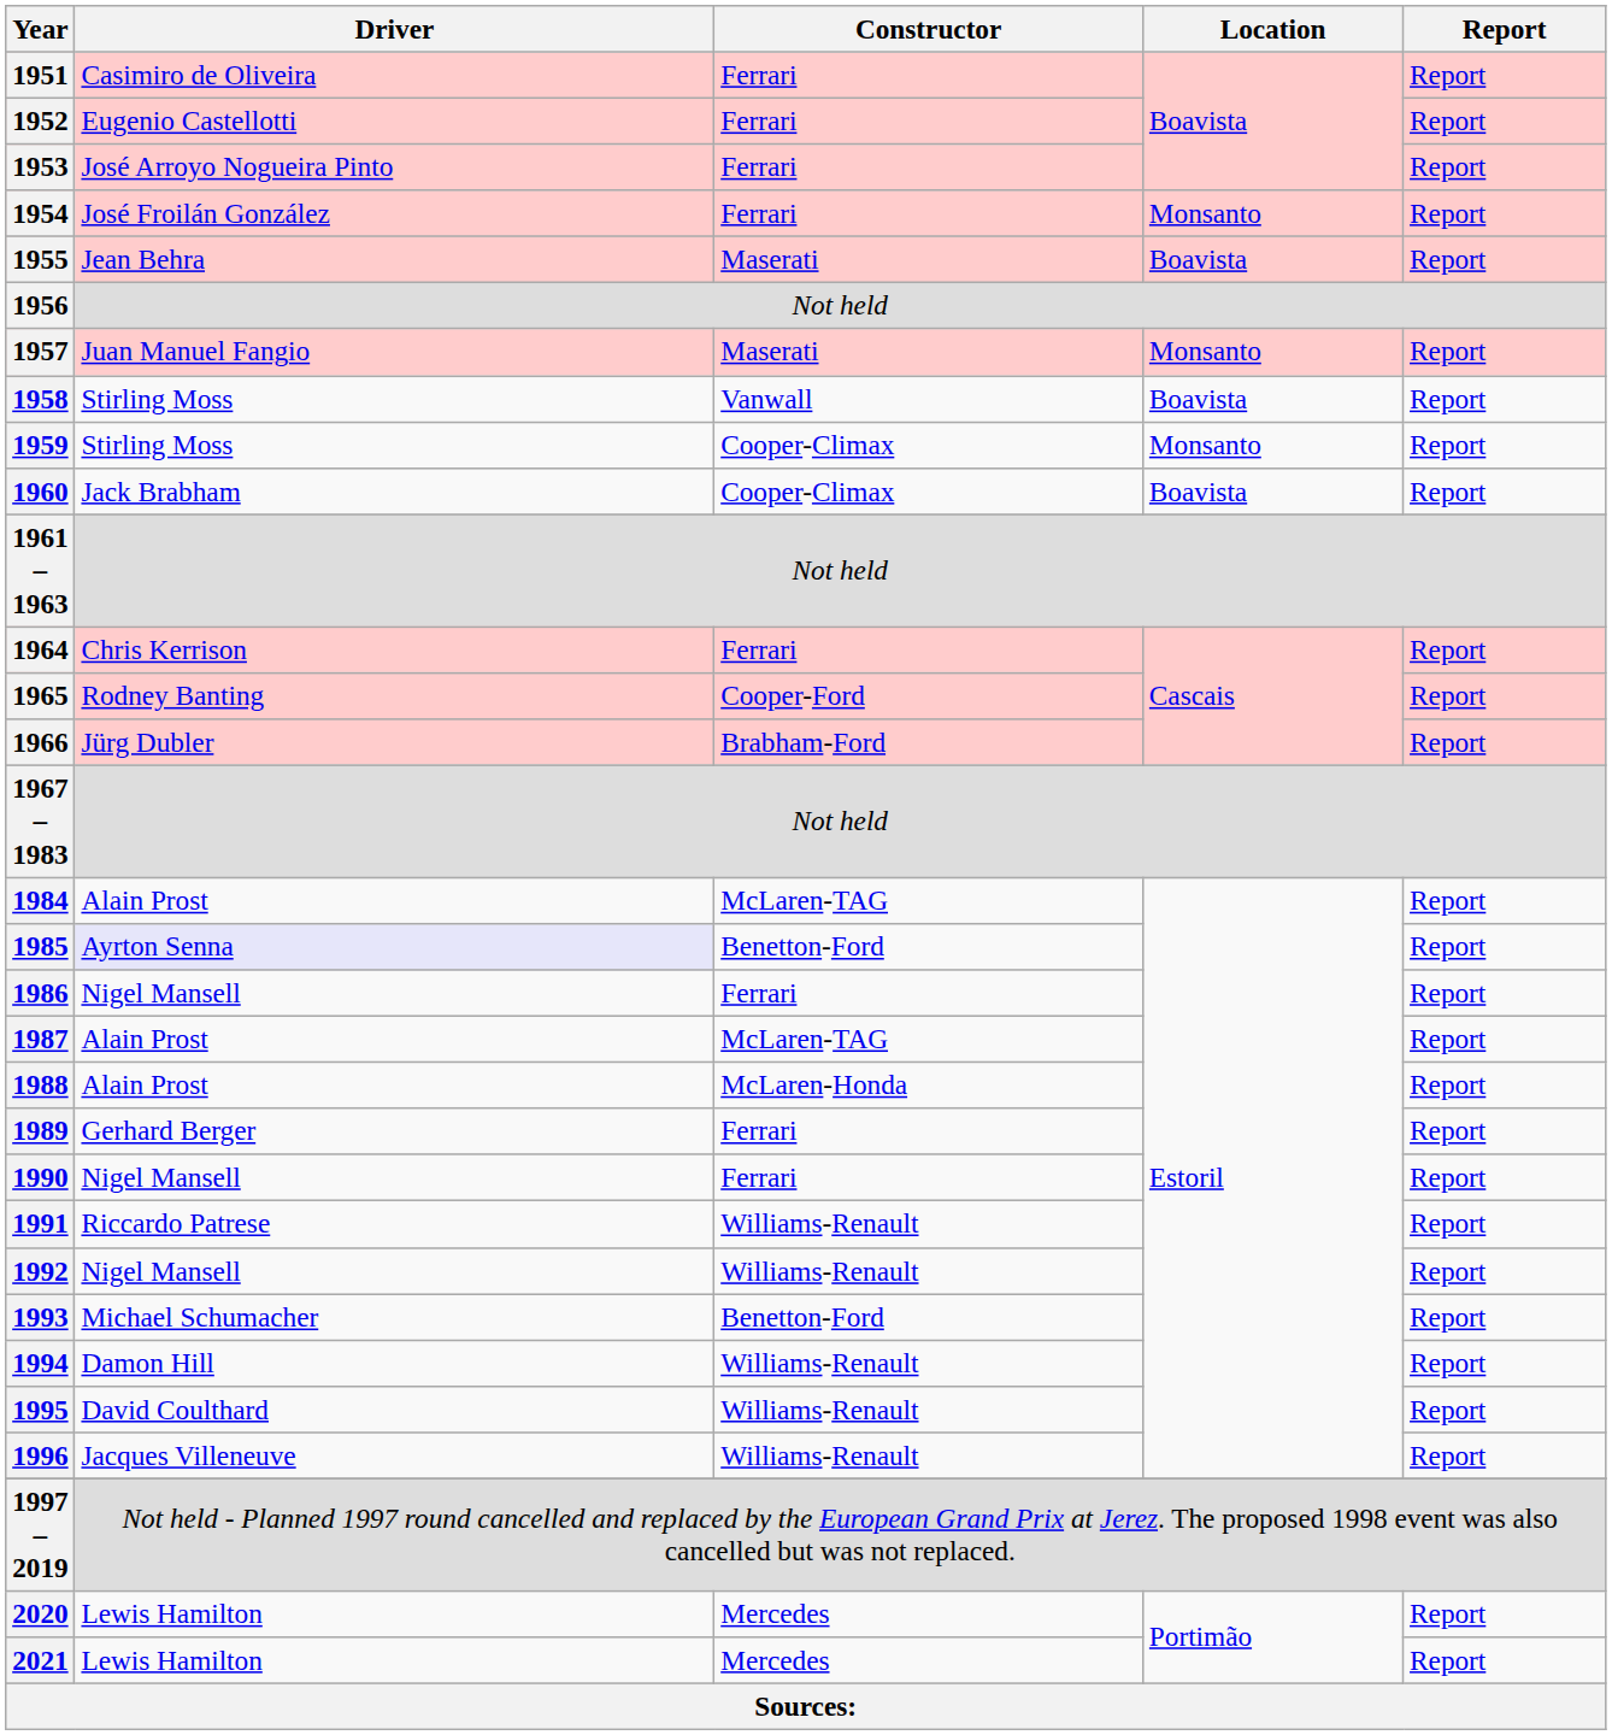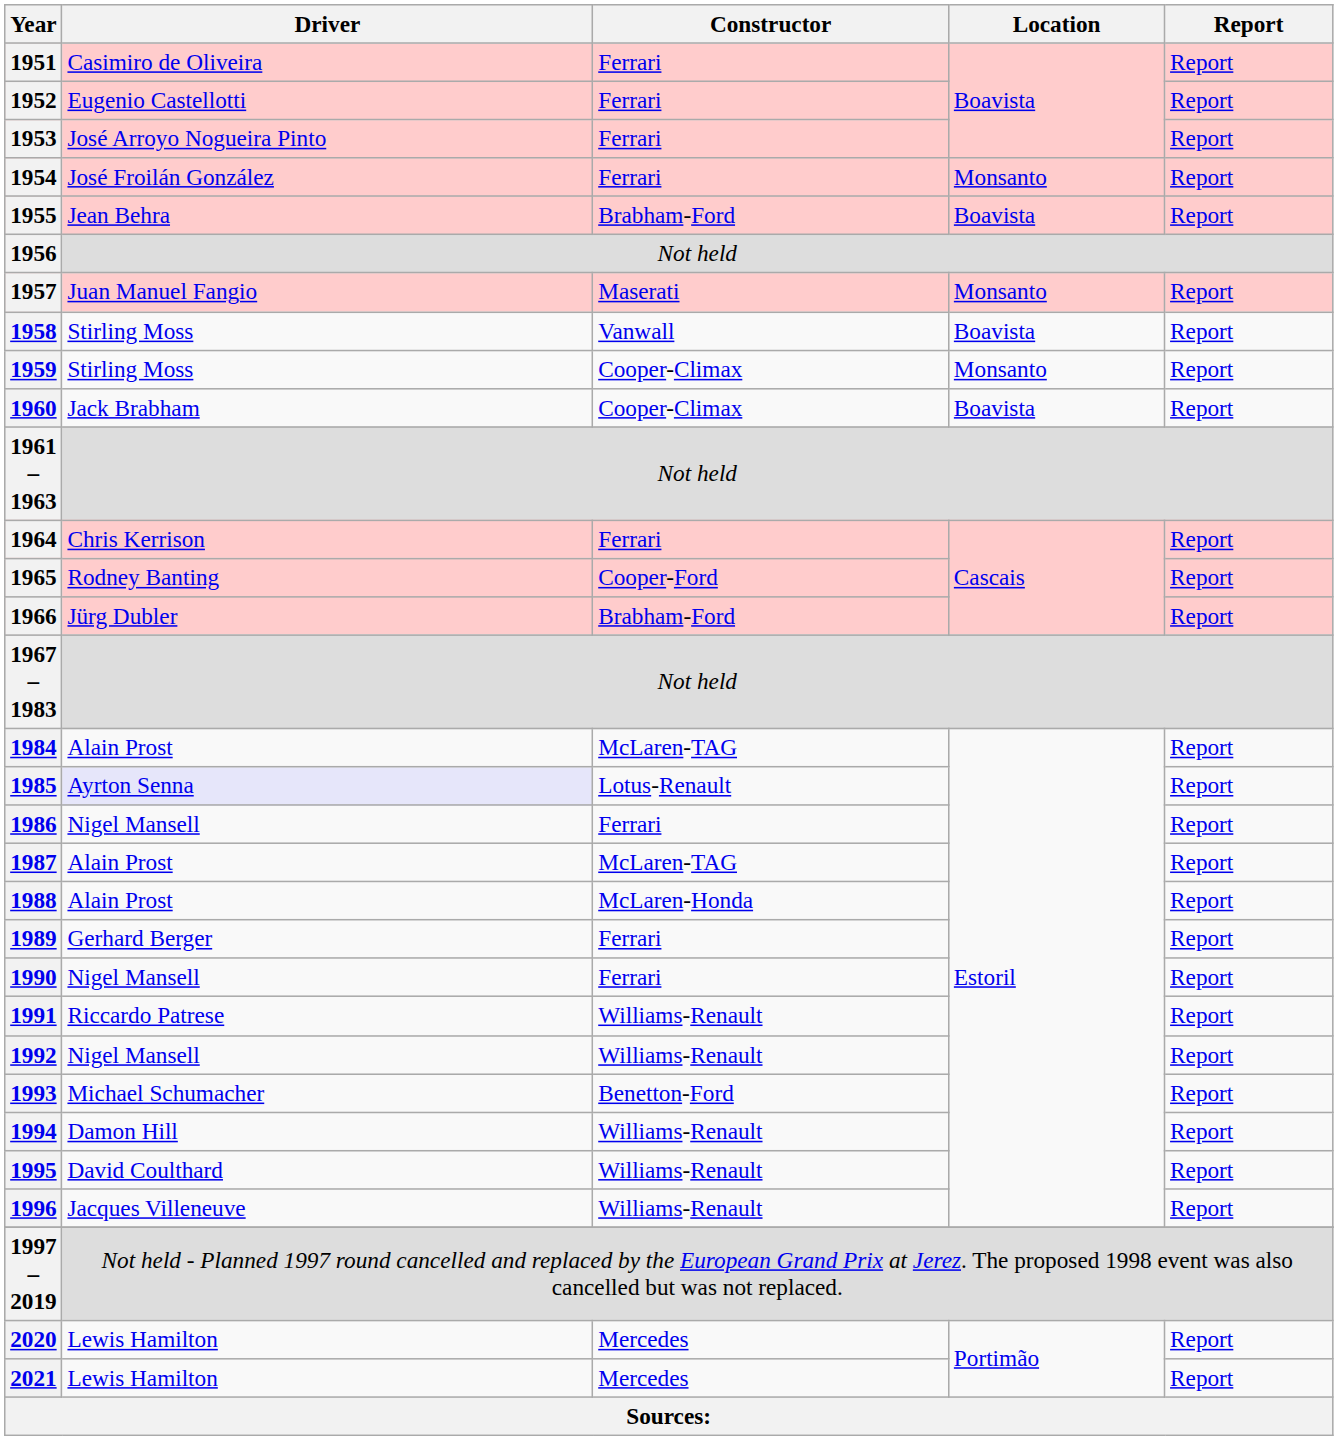 <table class="wikitable" style="font-size: 95%;">
 <tr>
 <th>Year</th>
 <th>Driver</th>
 <th>Constructor</th>
 <th>Location</th>
 <th>Report</th>
 </tr>
 <tr style="background:#fcc;">
 <th>1951</th>
 <td> <a href='#'>Casimiro de Oliveira</a></td>
 <td><a href='#'>Ferrari</a></td>
 <td rowspan="3"><a href='#'>Boavista</a></td>
 <td><a href='#'>Report</a></td>
 </tr>
 <tr style="background:#fcc;">
 <th>1952</th>
 <td> <a href='#'>Eugenio Castellotti</a></td>
 <td><a href='#'>Ferrari</a></td>
 <td><a href='#'>Report</a></td>
 </tr>
 <tr style="background:#fcc;">
 <th>1953</th>
 <td> <a href='#'>José Arroyo Nogueira Pinto</a></td>
 <td><a href='#'>Ferrari</a></td>
 <td><a href='#'>Report</a></td>
 </tr>
 <tr style="background:#fcc;">
 <th>1954</th>
 <td> <a href='#'>José Froilán González</a></td>
 <td><a href='#'>Ferrari</a></td>
 <td><a href='#'>Monsanto</a></td>
 <td><a href='#'>Report</a></td>
 </tr>
 <tr style="background:#fcc;">
 <th>1955</th>
 <td> <a href='#'>Jean Behra</a></td>
-<td><a href='#'>Maserati</a></td>
+<td><a href='#'>Brabham</a>-<a href='#'>Ford</a></td>
 <td><a href='#'>Boavista</a></td>
 <td><a href='#'>Report</a></td>
 </tr>
 <tr style="background:#ddd;">
 <th>1956</th>
 <td align=center colspan=4><em>Not held</em></td>
 </tr>
 <tr style="background:#fcc;">
 <th>1957</th>
 <td> <a href='#'>Juan Manuel Fangio</a></td>
 <td><a href='#'>Maserati</a></td>
 <td><a href='#'>Monsanto</a></td>
 <td><a href='#'>Report</a></td>
 </tr>
 <tr>
 <th><a href='#'>1958</a></th>
 <td> <a href='#'>Stirling Moss</a></td>
 <td><a href='#'>Vanwall</a></td>
 <td><a href='#'>Boavista</a></td>
 <td><a href='#'>Report</a></td>
 </tr>
 <tr>
 <th><a href='#'>1959</a></th>
 <td> <a href='#'>Stirling Moss</a></td>
 <td><a href='#'>Cooper</a>-<a href='#'>Climax</a></td>
 <td><a href='#'>Monsanto</a></td>
 <td><a href='#'>Report</a></td>
 </tr>
 <tr>
 <th><a href='#'>1960</a></th>
 <td> <a href='#'>Jack Brabham</a></td>
 <td><a href='#'>Cooper</a>-<a href='#'>Climax</a></td>
 <td><a href='#'>Boavista</a></td>
 <td><a href='#'>Report</a></td>
 </tr>
 <tr style="background:#ddd;">
 <th>1961<br>–<br>1963</th>
 <td align=center colspan=4><em>Not held</em></td>
 </tr>
 <tr style="background:#fcc;">
 <th>1964</th>
 <td> <a href='#'>Chris Kerrison</a></td>
 <td><a href='#'>Ferrari</a></td>
 <td rowspan="3"><a href='#'>Cascais</a></td>
 <td><a href='#'>Report</a></td>
 </tr>
 <tr style="background:#fcc;">
 <th>1965</th>
 <td> <a href='#'>Rodney Banting</a></td>
 <td><a href='#'>Cooper</a>-<a href='#'>Ford</a></td>
 <td><a href='#'>Report</a></td>
 </tr>
 <tr style="background:#fcc;">
 <th>1966</th>
 <td> <a href='#'>Jürg Dubler</a></td>
 <td><a href='#'>Brabham</a>-<a href='#'>Ford</a></td>
 <td><a href='#'>Report</a></td>
 </tr>
 <tr style="background:#ddd;">
 <th>1967<br>–<br>1983</th>
 <td align=center colspan=4><em>Not held</em></td>
 </tr>
 <tr>
 <th><a href='#'>1984</a></th>
 <td><strong></strong> <a href='#'>Alain Prost</a></td>
 <td><a href='#'>McLaren</a>-<a href='#'>TAG</a></td>
 <td rowspan="13"><a href='#'>Estoril</a></td>
 <td><a href='#'>Report</a></td>
 </tr>
 <tr>
 <th><a href='#'>1985</a></th>
 <td style="background: lavender;"> <a href='#'>Ayrton Senna</a></td>
-<td><a href='#'>Benetton</a>-<a href='#'>Ford</a></td>
+<td><a href='#'>Lotus</a>-<a href='#'>Renault</a></td>
 <td><a href='#'>Report</a></td>
 </tr>
 <tr>
 <th><a href='#'>1986</a></th>
 <td> <a href='#'>Nigel Mansell</a></td>
 <td><a href='#'>Ferrari</a></td>
 <td><a href='#'>Report</a></td>
 </tr>
 <tr>
 <th><a href='#'>1987</a></th>
 <td><strong></strong> <a href='#'>Alain Prost</a></td>
 <td><a href='#'>McLaren</a>-<a href='#'>TAG</a></td>
 <td><a href='#'>Report</a></td>
 </tr>
 <tr>
 <th><a href='#'>1988</a></th>
 <td><strong></strong> <a href='#'>Alain Prost</a></td>
 <td><a href='#'>McLaren</a>-<a href='#'>Honda</a></td>
 <td><a href='#'>Report</a></td>
 </tr>
 <tr>
 <th><a href='#'>1989</a></th>
 <td> <a href='#'>Gerhard Berger</a></td>
 <td><a href='#'>Ferrari</a></td>
 <td><a href='#'>Report</a></td>
 </tr>
 <tr>
 <th><a href='#'>1990</a></th>
 <td> <a href='#'>Nigel Mansell</a></td>
 <td><a href='#'>Ferrari</a></td>
 <td><a href='#'>Report</a></td>
 </tr>
 <tr>
 <th><a href='#'>1991</a></th>
 <td> <a href='#'>Riccardo Patrese</a></td>
 <td><a href='#'>Williams</a>-<a href='#'>Renault</a></td>
 <td><a href='#'>Report</a></td>
 </tr>
 <tr>
 <th><a href='#'>1992</a></th>
 <td> <a href='#'>Nigel Mansell</a></td>
 <td><a href='#'>Williams</a>-<a href='#'>Renault</a></td>
 <td><a href='#'>Report</a></td>
 </tr>
 <tr>
 <th><a href='#'>1993</a></th>
 <td> <a href='#'>Michael Schumacher</a></td>
 <td><a href='#'>Benetton</a>-<a href='#'>Ford</a></td>
 <td><a href='#'>Report</a></td>
 </tr>
 <tr>
 <th><a href='#'>1994</a></th>
 <td> <a href='#'>Damon Hill</a></td>
 <td><a href='#'>Williams</a>-<a href='#'>Renault</a></td>
 <td><a href='#'>Report</a></td>
 </tr>
 <tr>
 <th><a href='#'>1995</a></th>
 <td> <a href='#'>David Coulthard</a></td>
 <td><a href='#'>Williams</a>-<a href='#'>Renault</a></td>
 <td><a href='#'>Report</a></td>
 </tr>
 <tr>
 <th><a href='#'>1996</a></th>
 <td> <a href='#'>Jacques Villeneuve</a></td>
 <td><a href='#'>Williams</a>-<a href='#'>Renault</a></td>
 <td><a href='#'>Report</a></td>
 </tr>
 <tr>
 </tr>
 <tr style="background:#ddd;">
 <th>1997<br>–<br>2019</th>
 <td align=center colspan=4><em>Not held - Planned 1997 round cancelled and replaced by the <a href='#'>European Grand Prix</a> at <a href='#'>Jerez</a></em>. The proposed 1998 event was also cancelled but was not replaced.</td>
 </tr>
 <tr>
 <th><a href='#'>2020</a></th>
 <td> <a href='#'>Lewis Hamilton</a></td>
 <td><a href='#'>Mercedes</a></td>
 <td rowspan="2"><a href='#'>Portimão</a></td>
 <td><a href='#'>Report</a></td>
 </tr>
 <tr>
 <th><a href='#'>2021</a></th>
 <td> <a href='#'>Lewis Hamilton</a></td>
 <td><a href='#'>Mercedes</a></td>
 <td><a href='#'>Report</a></td>
 </tr>
 <tr>
 <th colspan=5>Sources:</th>
 </tr>
 </table>
